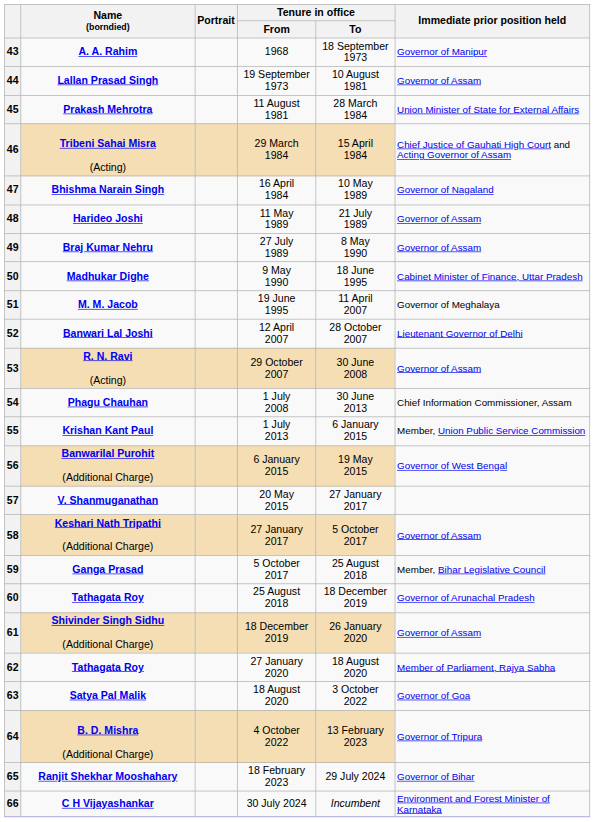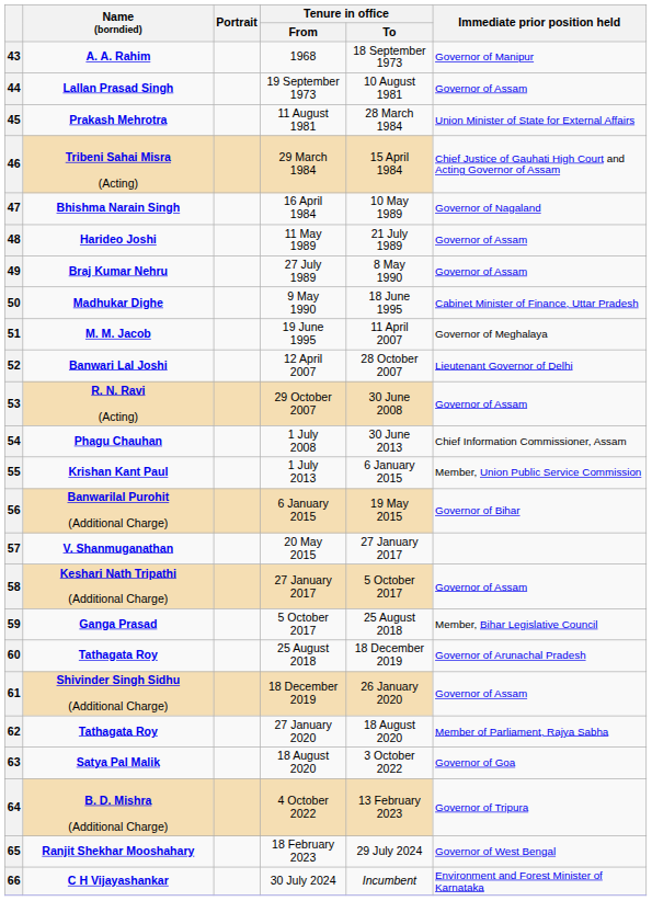 <table class="wikitable" style="text-align:center; border:1px #aaf solid;">
 <tr>
 <th rowspan="2"></th>
 <th rowspan="2" style="width:16em">Name<br><small>(borndied)</small></th>
 <th rowspan="2">Portrait</th>
 <th colspan="2">Tenure in office</th>
 <th rowspan="2" style="width:18em">Immediate prior position held</th>
 </tr>
 <tr>
 <th style="width:7em">From</th>
 <th style="width:7em">To</th>
 </tr>
 <tr>
 <th>43</th>
 <td><strong><a href='#'>A. A. Rahim</a></strong><br></td>
 <td></td>
 <td>1968</td>
 <td>18 September<br>1973</td>
 <td align="left" style="font-size:93%"><a href='#'>Governor of Manipur</a> </td>
 </tr>
 <tr>
 <th>44</th>
 <td><strong><a href='#'>Lallan Prasad Singh</a></strong><br></td>
 <td></td>
 <td>19 September<br>1973</td>
 <td>10 August<br>1981</td>
 <td align="left" style="font-size:93%"><a href='#'>Governor of Assam</a> </td>
 </tr>
 <tr>
 <th>45</th>
 <td><strong><a href='#'>Prakash Mehrotra</a></strong><br></td>
 <td></td>
 <td>11 August<br>1981</td>
 <td>28 March<br>1984</td>
 <td align="left" style="font-size:93%"><a href='#'>Union Minister of State for External Affairs</a> </td>
 </tr>
 <tr>
 <th>46</th>
 <td bgcolor="wheat"><br><strong><a href='#'>Tribeni Sahai Misra</a></strong><br><br>(Acting)</td>
 <td bgcolor="wheat"></td>
 <td bgcolor="wheat">29 March<br>1984</td>
 <td bgcolor="wheat">15 April<br>1984</td>
 <td align="left" style="font-size:93%"><a href='#'>Chief Justice of Gauhati High Court</a> and<br><a href='#'>Acting Governor of Assam</a> </td>
 </tr>
 <tr>
 <th>47</th>
 <td><strong><a href='#'>Bhishma Narain Singh</a></strong><br></td>
 <td></td>
 <td>16 April<br>1984</td>
 <td>10 May<br>1989</td>
 <td align="left" style="font-size:93%"><a href='#'>Governor of Nagaland</a> </td>
 </tr>
 <tr>
 <th>48</th>
 <td><strong><a href='#'>Harideo Joshi</a></strong><br></td>
 <td></td>
 <td>11 May<br>1989</td>
 <td>21 July<br>1989</td>
 <td align="left" style="font-size:93%"><a href='#'>Governor of Assam</a> </td>
 </tr>
 <tr>
 <th>49</th>
 <td><strong><a href='#'>Braj Kumar Nehru</a></strong><br></td>
 <td></td>
 <td>27 July<br>1989</td>
 <td>8 May<br>1990</td>
 <td align="left" style="font-size:93%"><a href='#'>Governor of Assam</a> </td>
 </tr>
 <tr>
 <th>50</th>
 <td><strong><a href='#'>Madhukar Dighe</a></strong><br></td>
 <td></td>
 <td>9 May<br>1990</td>
 <td>18 June<br>1995</td>
 <td align="left" style="font-size:93%"><a href='#'>Cabinet Minister of Finance, Uttar Pradesh</a> </td>
 </tr>
 <tr>
 <th>51</th>
 <td><strong><a href='#'>M. M. Jacob</a></strong><br></td>
 <td></td>
 <td>19 June<br>1995</td>
 <td>11 April<br>2007</td>
 <td align="left" style="font-size:93%">Governor of Meghalaya</td>
 </tr>
 <tr>
 <th>52</th>
 <td><strong><a href='#'>Banwari Lal Joshi</a></strong><br></td>
 <td></td>
 <td>12 April<br>2007</td>
 <td>28 October<br>2007</td>
 <td align="left" style="font-size:93%"><a href='#'>Lieutenant Governor of Delhi</a></td>
 </tr>
 <tr>
 <th>53</th>
 <td bgcolor="wheat"><strong><a href='#'>R. N. Ravi</a></strong><br><br>(Acting)</td>
 <td bgcolor="wheat"></td>
 <td bgcolor="wheat">29 October<br>2007</td>
 <td bgcolor="wheat">30 June<br>2008</td>
 <td align="left" style="font-size:93%"><a href='#'>Governor of Assam</a> </td>
 </tr>
 <tr>
 <th>54</th>
 <td><strong><a href='#'>Phagu Chauhan</a></strong><br></td>
 <td></td>
 <td>1 July<br>2008</td>
 <td>30 June<br>2013</td>
 <td align="left" style="font-size:93%">Chief Information Commissioner, Assam</td>
 </tr>
 <tr>
 <th>55</th>
 <td><strong><a href='#'>Krishan Kant Paul</a></strong><br></td>
 <td></td>
 <td>1 July<br>2013</td>
 <td>6 January<br>2015</td>
 <td align="left" style="font-size:93%">Member, <a href='#'>Union Public Service Commission</a></td>
 </tr>
 <tr>
 <th>56</th>
 <td bgcolor="wheat"><strong><a href='#'>Banwarilal Purohit</a></strong><br><br>(Additional Charge)</td>
 <td bgcolor="wheat"></td>
 <td bgcolor="wheat">6 January<br>2015</td>
 <td bgcolor="wheat">19 May<br>2015</td>
-<td align="left" style="font-size:93%"><a href='#'>Governor of West Bengal</a> </td>
+<td align="left" style="font-size:93%"><a href='#'>Governor of Bihar</a></td>
 </tr>
 <tr>
 <th>57</th>
 <td><strong><a href='#'>V. Shanmuganathan</a></strong><br></td>
 <td></td>
 <td>20 May<br>2015</td>
 <td>27 January<br>2017</td>
 <td align="left" style="font-size:93%"></td>
 </tr>
 <tr>
 <th>58</th>
 <td bgcolor="wheat"><strong><a href='#'>Keshari Nath Tripathi</a></strong><br><br>(Additional Charge)</td>
 <td bgcolor="wheat"></td>
 <td bgcolor="wheat">27 January<br>2017</td>
 <td bgcolor="wheat">5 October<br>2017</td>
 <td align="left" style="font-size:93%"><a href='#'>Governor of Assam</a> </td>
 </tr>
 <tr>
 <th>59</th>
 <td><strong><a href='#'>Ganga Prasad</a></strong><br></td>
 <td></td>
 <td>5 October<br>2017</td>
 <td>25 August<br>2018</td>
 <td align="left" style="font-size:93%">Member, <a href='#'>Bihar Legislative Council</a></td>
 </tr>
 <tr>
 <th>60</th>
 <td><strong><a href='#'>Tathagata Roy</a></strong><br></td>
 <td></td>
 <td>25 August<br>2018</td>
 <td>18 December<br>2019</td>
 <td align="left" style="font-size:93%"><a href='#'>Governor of Arunachal Pradesh</a> </td>
 </tr>
 <tr>
 <th>61</th>
 <td bgcolor="wheat"><strong><a href='#'>Shivinder Singh Sidhu</a></strong><br><br>(Additional Charge)</td>
 <td bgcolor="wheat"></td>
 <td bgcolor="wheat">18 December<br>2019</td>
 <td bgcolor="wheat">26 January<br>2020</td>
 <td align="left" style="font-size:93%"><a href='#'>Governor of Assam</a> </td>
 </tr>
 <tr>
 <th>62</th>
 <td><strong><a href='#'>Tathagata Roy</a></strong><br></td>
 <td></td>
 <td>27 January<br>2020</td>
 <td>18 August<br>2020</td>
 <td align="left" style="font-size:93%"><a href='#'>Member of Parliament, Rajya Sabha</a></td>
 </tr>
 <tr>
 <th>63</th>
 <td><strong><a href='#'>Satya Pal Malik</a></strong><br></td>
 <td></td>
 <td>18 August<br>2020</td>
 <td>3 October<br>2022</td>
 <td align="left" style="font-size:93%"><a href='#'>Governor of Goa</a></td>
 </tr>
 <tr>
 <th>64</th>
 <td bgcolor="wheat"><br><strong><a href='#'>B. D. Mishra</a></strong><br><br>(Additional Charge)</td>
 <td bgcolor="wheat"></td>
 <td bgcolor="wheat">4 October<br>2022</td>
 <td bgcolor="wheat">13 February<br>2023</td>
 <td align="left" style="font-size:93%"><a href='#'>Governor of Tripura</a></td>
 </tr>
 <tr>
 <th>65</th>
 <td><strong><a href='#'>Ranjit Shekhar Mooshahary</a></strong><br></td>
 <td></td>
 <td>18 February 2023</td>
 <td>29 July 2024</td>
-<td align="left" style="font-size:93%"><a href='#'>Governor of Bihar</a></td>
+<td align="left" style="font-size:93%"><a href='#'>Governor of West Bengal</a> </td>
 </tr>
 <tr>
 <th>66</th>
 <td><a href='#'><strong>C H Vijayashankar</strong></a><br></td>
 <td></td>
 <td>30 July 2024</td>
 <td><em>Incumbent</em></td>
 <td align="left" style="font-size:93%"><a href='#'>Environment and Forest Minister of Karnataka</a></td>
 </tr>
 <tr>
 </tr>
 </table>
